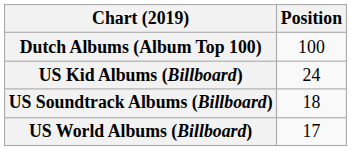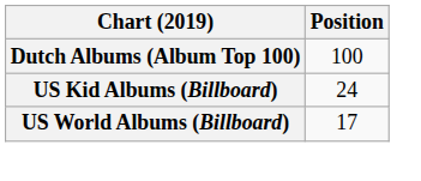 <table class="wikitable sortable plainrowheaders" style="text-align:center">
 <tr>
 <th scope="col">Chart (2019)</th>
 <th scope="col">Position</th>
 </tr>
 <tr>
 <th scope="row">Dutch Albums (Album Top 100)</th>
 <td>100</td>
 </tr>
 <tr>
 <th scope="row">US Kid Albums (<em>Billboard</em>)</th>
 <td>24</td>
 </tr>
 <tr>
-<th scope="row">US Soundtrack Albums (<em>Billboard</em>)</th>
-<td>18</td>
-</tr>
-<tr>
 <th scope="row">US World Albums (<em>Billboard</em>)</th>
 <td>17</td>
 </tr>
 </table>
